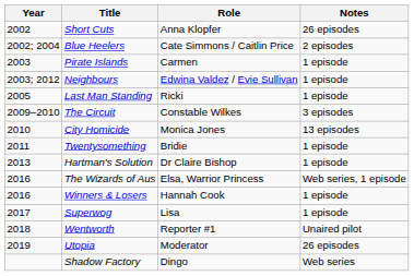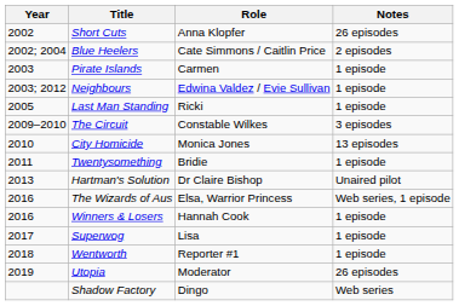 <table class=wikitable>
 <tr>
 <th>Year</th>
 <th>Title</th>
 <th>Role</th>
 <th>Notes</th>
 </tr>
 <tr>
 <td>2002</td>
 <td><em><a href='#'>Short Cuts</a></em></td>
 <td>Anna Klopfer</td>
 <td>26 episodes</td>
 </tr>
 <tr>
 <td>2002; 2004</td>
 <td><em><a href='#'>Blue Heelers</a></em></td>
 <td>Cate Simmons / Caitlin Price</td>
 <td>2 episodes</td>
 </tr>
 <tr>
 <td>2003</td>
 <td><em><a href='#'>Pirate Islands</a></em></td>
 <td>Carmen</td>
 <td>1 episode</td>
 </tr>
 <tr>
 <td>2003; 2012</td>
 <td><em><a href='#'>Neighbours</a></em></td>
 <td><a href='#'>Edwina Valdez</a> / <a href='#'>Evie Sullivan</a></td>
 <td>1 episode</td>
 </tr>
 <tr>
 <td>2005</td>
 <td><em><a href='#'>Last Man Standing</a></em></td>
 <td>Ricki</td>
 <td>1 episode</td>
 </tr>
 <tr>
 <td>2009–2010</td>
 <td><em><a href='#'>The Circuit</a></em></td>
 <td>Constable Wilkes</td>
 <td>3 episodes</td>
 </tr>
 <tr>
 <td>2010</td>
 <td><em><a href='#'>City Homicide</a></em></td>
 <td>Monica Jones</td>
 <td>13 episodes</td>
 </tr>
 <tr>
 <td>2011</td>
 <td><em><a href='#'>Twentysomething</a></em></td>
 <td>Bridie</td>
 <td>1 episode</td>
 </tr>
 <tr>
 <td>2013</td>
 <td><em>Hartman's Solution</em></td>
 <td>Dr Claire Bishop</td>
-<td>1 episode</td>
+<td>Unaired pilot</td>
 </tr>
 <tr>
 <td>2016</td>
 <td><em>The Wizards of Aus</em></td>
 <td>Elsa, Warrior Princess</td>
 <td>Web series, 1 episode</td>
 </tr>
 <tr>
 <td>2016</td>
 <td><em><a href='#'>Winners & Losers</a></em></td>
 <td>Hannah Cook</td>
 <td>1 episode</td>
 </tr>
 <tr>
 <td>2017</td>
 <td><em><a href='#'>Superwog</a></em></td>
 <td>Lisa</td>
 <td>1 episode</td>
 </tr>
 <tr>
 <td>2018</td>
 <td><em><a href='#'>Wentworth</a></em></td>
 <td>Reporter #1</td>
-<td>Unaired pilot</td>
+<td>1 episode</td>
 </tr>
 <tr>
 <td>2019</td>
 <td><em><a href='#'>Utopia</a></em></td>
 <td>Moderator</td>
 <td>26 episodes</td>
 </tr>
 <tr>
 <td></td>
 <td><em>Shadow Factory</em></td>
 <td>Dingo</td>
 <td>Web series</td>
 </tr>
 </table>
